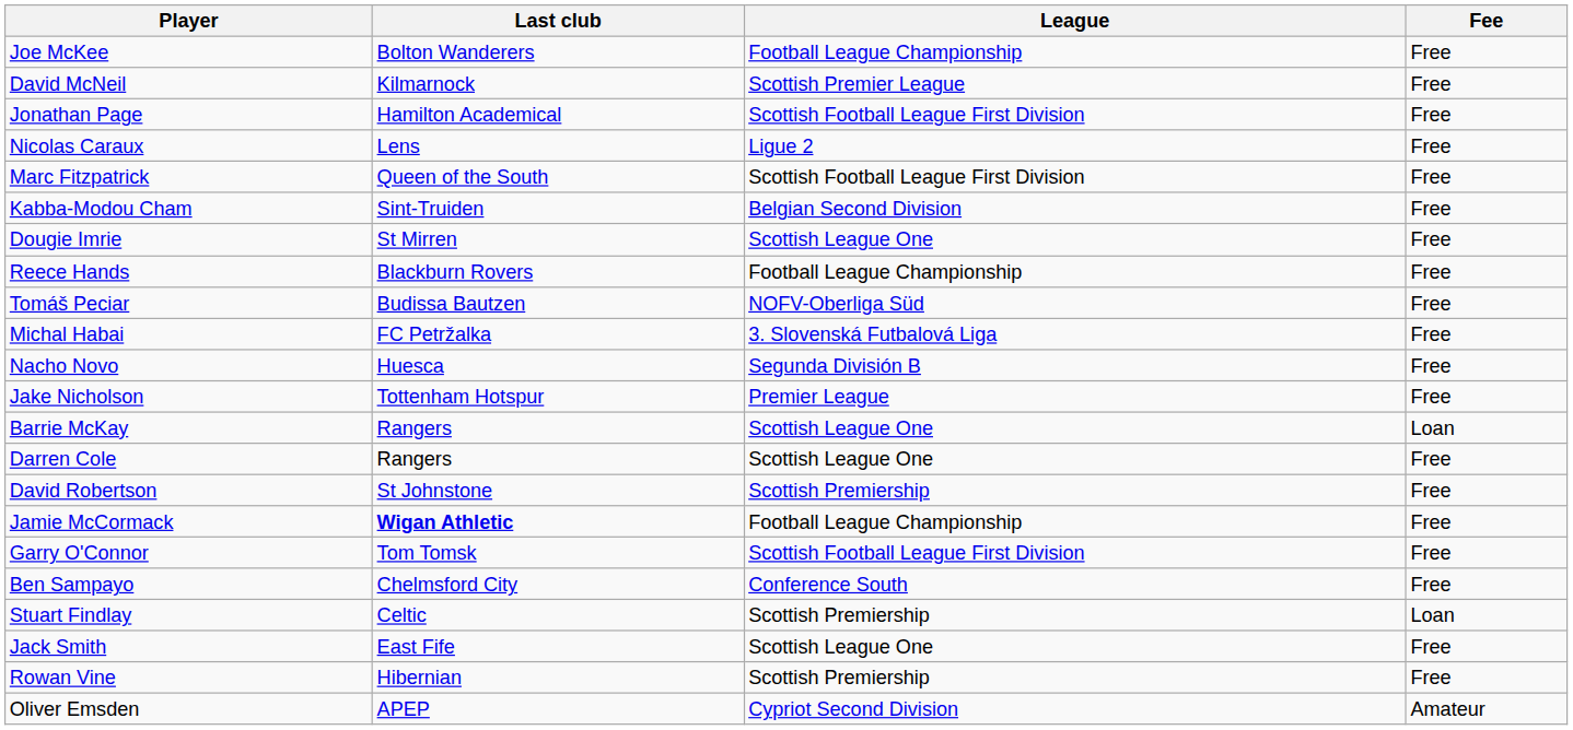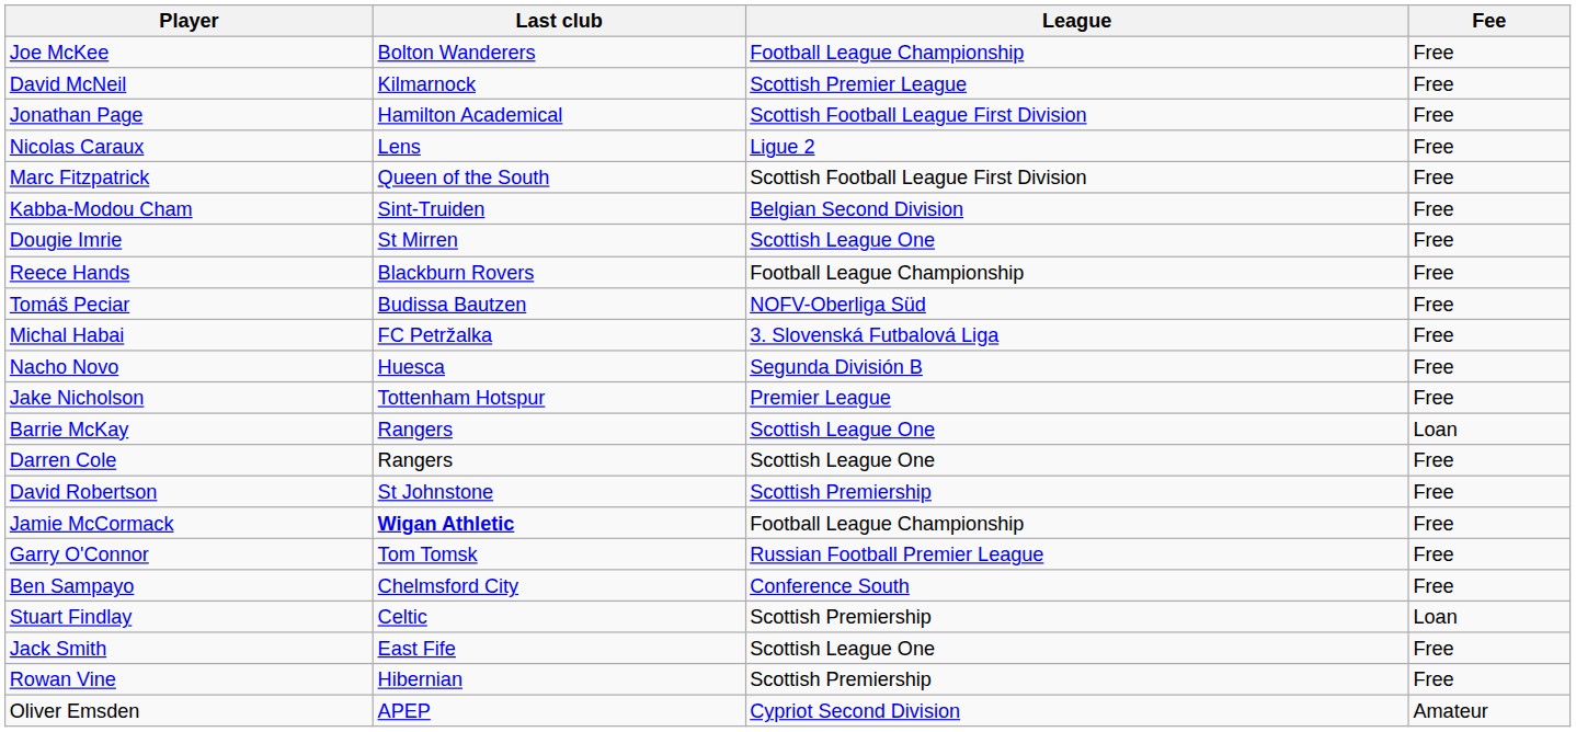 <table class="wikitable" style="text-align:center; font-size:95%;width:95%; text-align:left">
 <tr>
 <th>Player</th>
 <th>Last club</th>
 <th>League</th>
 <th>Fee</th>
 </tr>
 <tr>
 <td> <a href='#'>Joe McKee</a></td>
 <td> <a href='#'>Bolton Wanderers</a></td>
 <td><a href='#'>Football League Championship</a></td>
 <td>Free</td>
 </tr>
 <tr>
 <td> <a href='#'>David McNeil</a></td>
 <td> <a href='#'>Kilmarnock</a></td>
 <td><a href='#'>Scottish Premier League</a></td>
 <td>Free</td>
 </tr>
 <tr>
 <td> <a href='#'>Jonathan Page</a></td>
 <td> <a href='#'>Hamilton Academical</a></td>
 <td><a href='#'>Scottish Football League First Division</a></td>
 <td>Free</td>
 </tr>
 <tr>
 <td> <a href='#'>Nicolas Caraux</a></td>
 <td> <a href='#'>Lens</a></td>
 <td><a href='#'>Ligue 2</a></td>
 <td>Free</td>
 </tr>
 <tr>
 <td> <a href='#'>Marc Fitzpatrick</a></td>
 <td> <a href='#'>Queen of the South</a></td>
 <td>Scottish Football League First Division</td>
 <td>Free</td>
 </tr>
 <tr>
 <td> <a href='#'>Kabba-Modou Cham</a></td>
 <td> <a href='#'>Sint-Truiden</a></td>
 <td><a href='#'>Belgian Second Division</a></td>
 <td>Free</td>
 </tr>
 <tr>
 <td> <a href='#'>Dougie Imrie</a></td>
 <td> <a href='#'>St Mirren</a></td>
 <td><a href='#'>Scottish League One</a></td>
 <td>Free</td>
 </tr>
 <tr>
 <td> <a href='#'>Reece Hands</a></td>
 <td> <a href='#'>Blackburn Rovers</a></td>
 <td>Football League Championship</td>
 <td>Free</td>
 </tr>
 <tr>
 <td> <a href='#'>Tomáš Peciar</a></td>
 <td> <a href='#'>Budissa Bautzen</a></td>
 <td><a href='#'>NOFV-Oberliga Süd</a></td>
 <td>Free</td>
 </tr>
 <tr>
 <td> <a href='#'>Michal Habai</a></td>
 <td> <a href='#'>FC Petržalka</a></td>
 <td><a href='#'>3. Slovenská Futbalová Liga</a></td>
 <td>Free</td>
 </tr>
 <tr>
 <td> <a href='#'>Nacho Novo</a></td>
 <td> <a href='#'>Huesca</a></td>
 <td><a href='#'>Segunda División B</a></td>
 <td>Free</td>
 </tr>
 <tr>
 <td> <a href='#'>Jake Nicholson</a></td>
 <td> <a href='#'>Tottenham Hotspur</a></td>
 <td><a href='#'>Premier League</a></td>
 <td>Free</td>
 </tr>
 <tr>
 <td> <a href='#'>Barrie McKay</a></td>
 <td> <a href='#'>Rangers</a></td>
 <td><a href='#'>Scottish League One</a></td>
 <td>Loan</td>
 </tr>
 <tr>
 <td> <a href='#'>Darren Cole</a></td>
 <td> Rangers</td>
 <td>Scottish League One</td>
 <td>Free</td>
 </tr>
 <tr>
 <td> <a href='#'>David Robertson</a></td>
 <td> <a href='#'>St Johnstone</a></td>
 <td><a href='#'>Scottish Premiership</a></td>
 <td>Free</td>
 </tr>
 <tr>
 <td> <a href='#'>Jamie McCormack</a></td>
 <td><strong> <a href='#'>Wigan Athletic</a></strong></td>
 <td>Football League Championship</td>
 <td>Free</td>
 </tr>
 <tr>
 <td> <a href='#'>Garry O'Connor</a></td>
 <td> <a href='#'>Tom Tomsk</a></td>
-<td><a href='#'>Scottish Football League First Division</a></td>
+<td><a href='#'>Russian Football Premier League</a></td>
 <td>Free</td>
 </tr>
 <tr>
 <td> <a href='#'>Ben Sampayo</a></td>
 <td> <a href='#'>Chelmsford City</a></td>
 <td><a href='#'>Conference South</a></td>
 <td>Free</td>
 </tr>
 <tr>
 <td> <a href='#'>Stuart Findlay</a></td>
 <td> <a href='#'>Celtic</a></td>
 <td>Scottish Premiership</td>
 <td>Loan</td>
 </tr>
 <tr>
 <td> <a href='#'>Jack Smith</a></td>
 <td> <a href='#'>East Fife</a></td>
 <td>Scottish League One</td>
 <td>Free</td>
 </tr>
 <tr>
 <td> <a href='#'>Rowan Vine</a></td>
 <td> <a href='#'>Hibernian</a></td>
 <td>Scottish Premiership</td>
 <td>Free</td>
 </tr>
 <tr>
 <td> Oliver Emsden</td>
 <td> <a href='#'>APEP</a></td>
 <td><a href='#'>Cypriot Second Division</a></td>
 <td>Amateur</td>
 </tr>
 </table>
